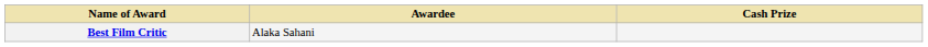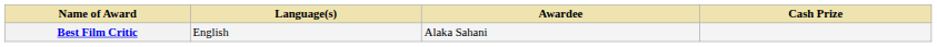 <table class="wikitable plainrowheaders" style="width:100%;background-color:#F4F4F4;">
 <tr style="background-color:#F4F4F4">
 <th scope="col" style="background-color:#EFE4B0;width:20%;">Name of Award</th>
+<th scope="col" style="background-color:#EFE4B0;width:25%;">Language(s)</th>
 <th scope="col" style="background-color:#EFE4B0;width:30%;">Awardee</th>
 <th scope="col" style="background-color:#EFE4B0;width:25%;">Cash Prize</th>
 </tr>
 <tr>
 <th scope="row"><a href='#'>Best Film Critic</a></th>
+<td>English</td>
 <td>Alaka Sahani</td>
 <td></td>
 </tr>
 </table>
